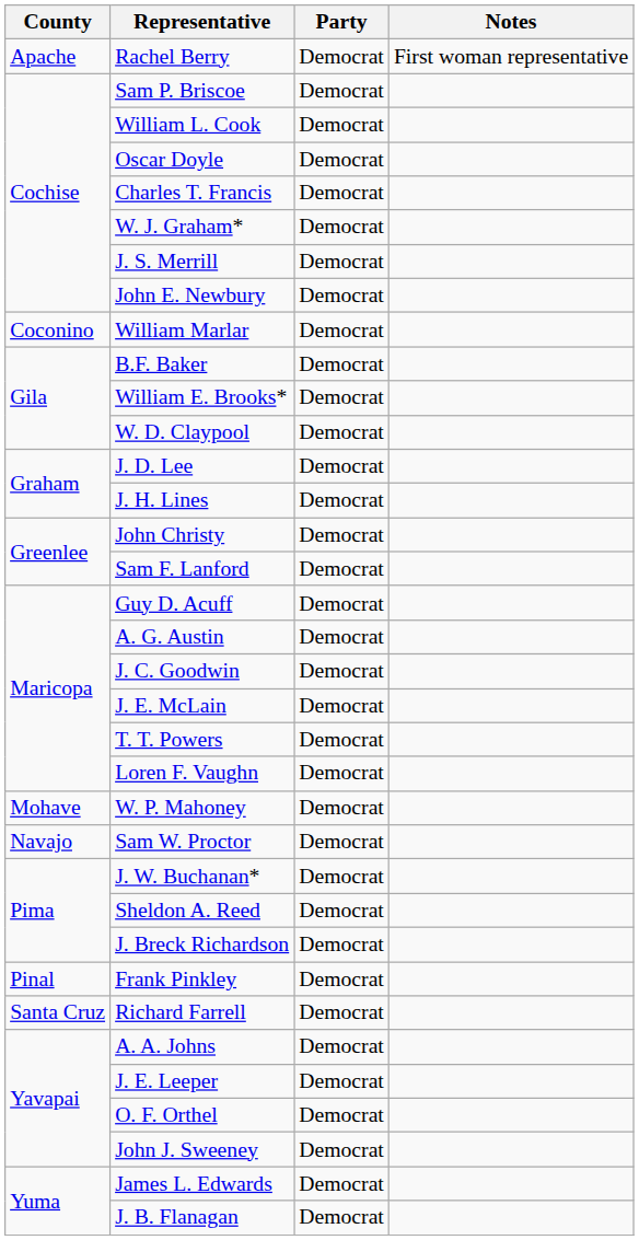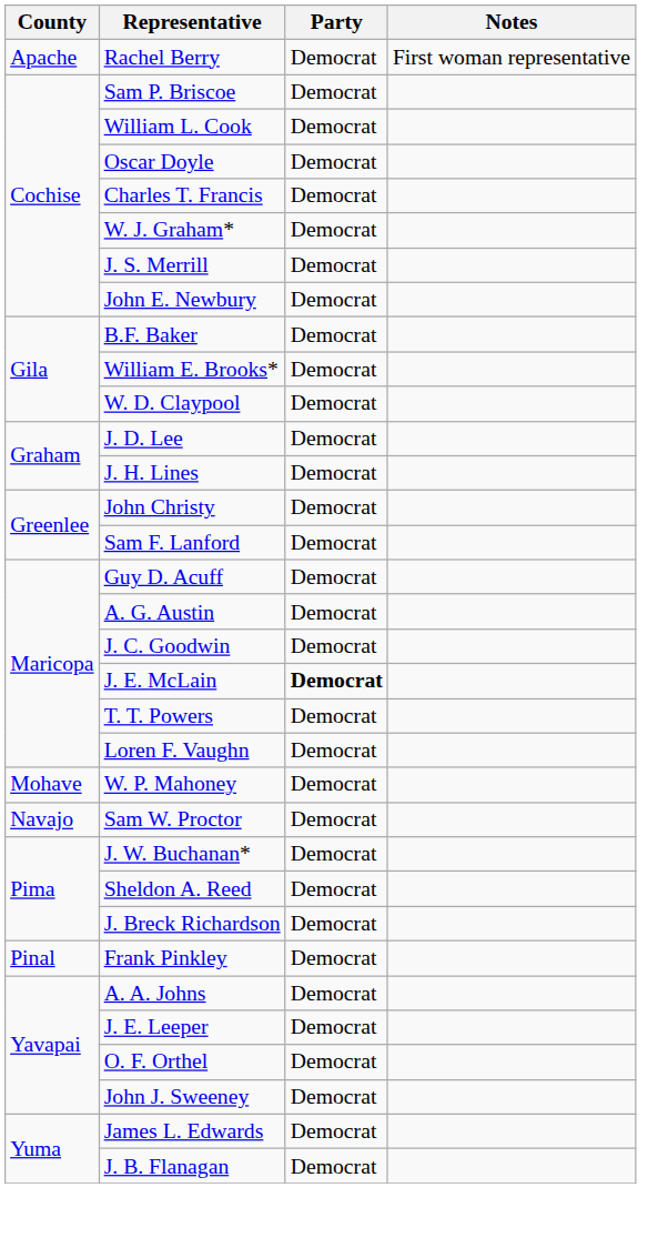 <table class=wikitable>
 <tr>
 <th>County</th>
 <th>Representative</th>
 <th>Party</th>
 <th>Notes</th>
 </tr>
 <tr>
 <td><a href='#'>Apache</a></td>
 <td><a href='#'>Rachel Berry</a></td>
 <td>Democrat</td>
 <td>First woman representative</td>
 </tr>
 <tr>
 <td rowspan="7"><a href='#'>Cochise</a></td>
 <td><a href='#'>Sam P. Briscoe</a></td>
 <td>Democrat</td>
 <td></td>
 </tr>
 <tr>
 <td><a href='#'>William L. Cook</a></td>
 <td>Democrat</td>
 <td></td>
 </tr>
 <tr>
 <td><a href='#'>Oscar Doyle</a></td>
 <td>Democrat</td>
 <td></td>
 </tr>
 <tr>
 <td><a href='#'>Charles T. Francis</a></td>
 <td>Democrat</td>
 <td></td>
 </tr>
 <tr>
 <td><a href='#'>W. J. Graham</a>*</td>
 <td>Democrat</td>
 <td></td>
 </tr>
 <tr>
 <td><a href='#'>J. S. Merrill</a></td>
 <td>Democrat</td>
 <td></td>
 </tr>
 <tr>
 <td><a href='#'>John E. Newbury</a></td>
-<td>Democrat</td>
-<td></td>
-</tr>
-<tr>
-<td><a href='#'>Coconino</a></td>
-<td><a href='#'>William Marlar</a></td>
 <td>Democrat</td>
 <td></td>
 </tr>
 <tr>
 <td rowspan="3"><a href='#'>Gila</a></td>
 <td><a href='#'>B.F. Baker</a></td>
 <td>Democrat</td>
 <td></td>
 </tr>
 <tr>
 <td><a href='#'>William E. Brooks</a>*</td>
 <td>Democrat</td>
 <td></td>
 </tr>
 <tr>
 <td><a href='#'>W. D. Claypool</a></td>
 <td>Democrat</td>
 <td></td>
 </tr>
 <tr>
 <td rowspan="2"><a href='#'>Graham</a></td>
 <td><a href='#'>J. D. Lee</a></td>
 <td>Democrat</td>
 <td></td>
 </tr>
 <tr>
 <td><a href='#'>J. H. Lines</a></td>
 <td>Democrat</td>
 <td></td>
 </tr>
 <tr>
 <td rowspan="2"><a href='#'>Greenlee</a></td>
 <td><a href='#'>John Christy</a></td>
 <td>Democrat</td>
 <td></td>
 </tr>
 <tr>
 <td><a href='#'>Sam F. Lanford</a></td>
 <td>Democrat</td>
 <td></td>
 </tr>
 <tr>
 <td rowspan="6"><a href='#'>Maricopa</a></td>
 <td><a href='#'>Guy D. Acuff</a></td>
 <td>Democrat</td>
 <td></td>
 </tr>
 <tr>
 <td><a href='#'>A. G. Austin</a></td>
 <td>Democrat</td>
 <td></td>
 </tr>
 <tr>
 <td><a href='#'>J. C. Goodwin</a></td>
 <td>Democrat</td>
 <td></td>
 </tr>
 <tr>
 <td><a href='#'>J. E. McLain</a></td>
-<td>Democrat</td>
+<td><strong>Democrat</strong></td>
 <td></td>
 </tr>
 <tr>
 <td><a href='#'>T. T. Powers</a></td>
 <td>Democrat</td>
 <td></td>
 </tr>
 <tr>
 <td><a href='#'>Loren F. Vaughn</a></td>
 <td>Democrat</td>
 <td></td>
 </tr>
 <tr>
 <td><a href='#'>Mohave</a></td>
 <td><a href='#'>W. P. Mahoney</a></td>
 <td>Democrat</td>
 <td></td>
 </tr>
 <tr>
 <td><a href='#'>Navajo</a></td>
 <td><a href='#'>Sam W. Proctor</a></td>
 <td>Democrat</td>
 <td></td>
 </tr>
 <tr>
 <td rowspan="3"><a href='#'>Pima</a></td>
 <td><a href='#'>J. W. Buchanan</a>*</td>
 <td>Democrat</td>
 <td></td>
 </tr>
 <tr>
 <td><a href='#'>Sheldon A. Reed</a></td>
 <td>Democrat</td>
 <td></td>
 </tr>
 <tr>
 <td><a href='#'>J. Breck Richardson</a></td>
 <td>Democrat</td>
 <td></td>
 </tr>
 <tr>
 <td><a href='#'>Pinal</a></td>
 <td><a href='#'>Frank Pinkley</a></td>
 <td>Democrat</td>
 <td></td>
 </tr>
 <tr>
-<td><a href='#'>Santa Cruz</a></td>
-<td><a href='#'>Richard Farrell</a></td>
-<td>Democrat</td>
-<td></td>
-</tr>
-<tr>
 <td rowspan="4"><a href='#'>Yavapai</a></td>
 <td><a href='#'>A. A. Johns</a></td>
 <td>Democrat</td>
 <td></td>
 </tr>
 <tr>
 <td><a href='#'>J. E. Leeper</a></td>
 <td>Democrat</td>
 <td></td>
 </tr>
 <tr>
 <td><a href='#'>O. F. Orthel</a></td>
 <td>Democrat</td>
 <td></td>
 </tr>
 <tr>
 <td><a href='#'>John J. Sweeney</a></td>
 <td>Democrat</td>
 <td></td>
 </tr>
 <tr>
 <td rowspan="2"><a href='#'>Yuma</a></td>
 <td><a href='#'>James L. Edwards</a></td>
 <td>Democrat</td>
 <td></td>
 </tr>
 <tr>
 <td><a href='#'>J. B. Flanagan</a></td>
 <td>Democrat</td>
 <td></td>
 </tr>
 <tr>
 </tr>
 </table>
